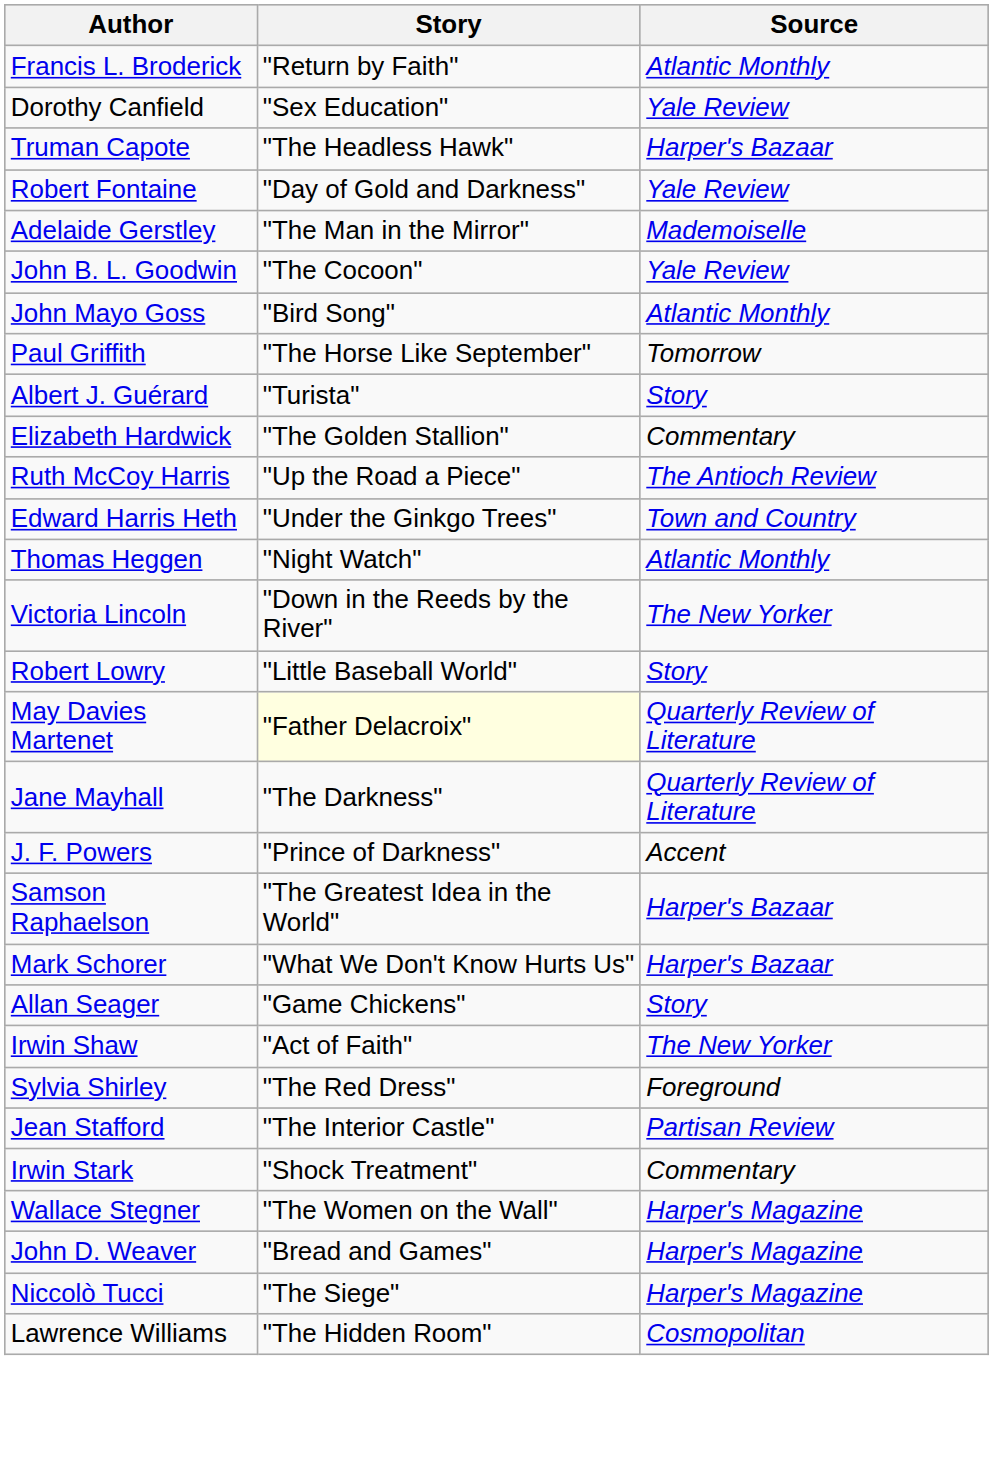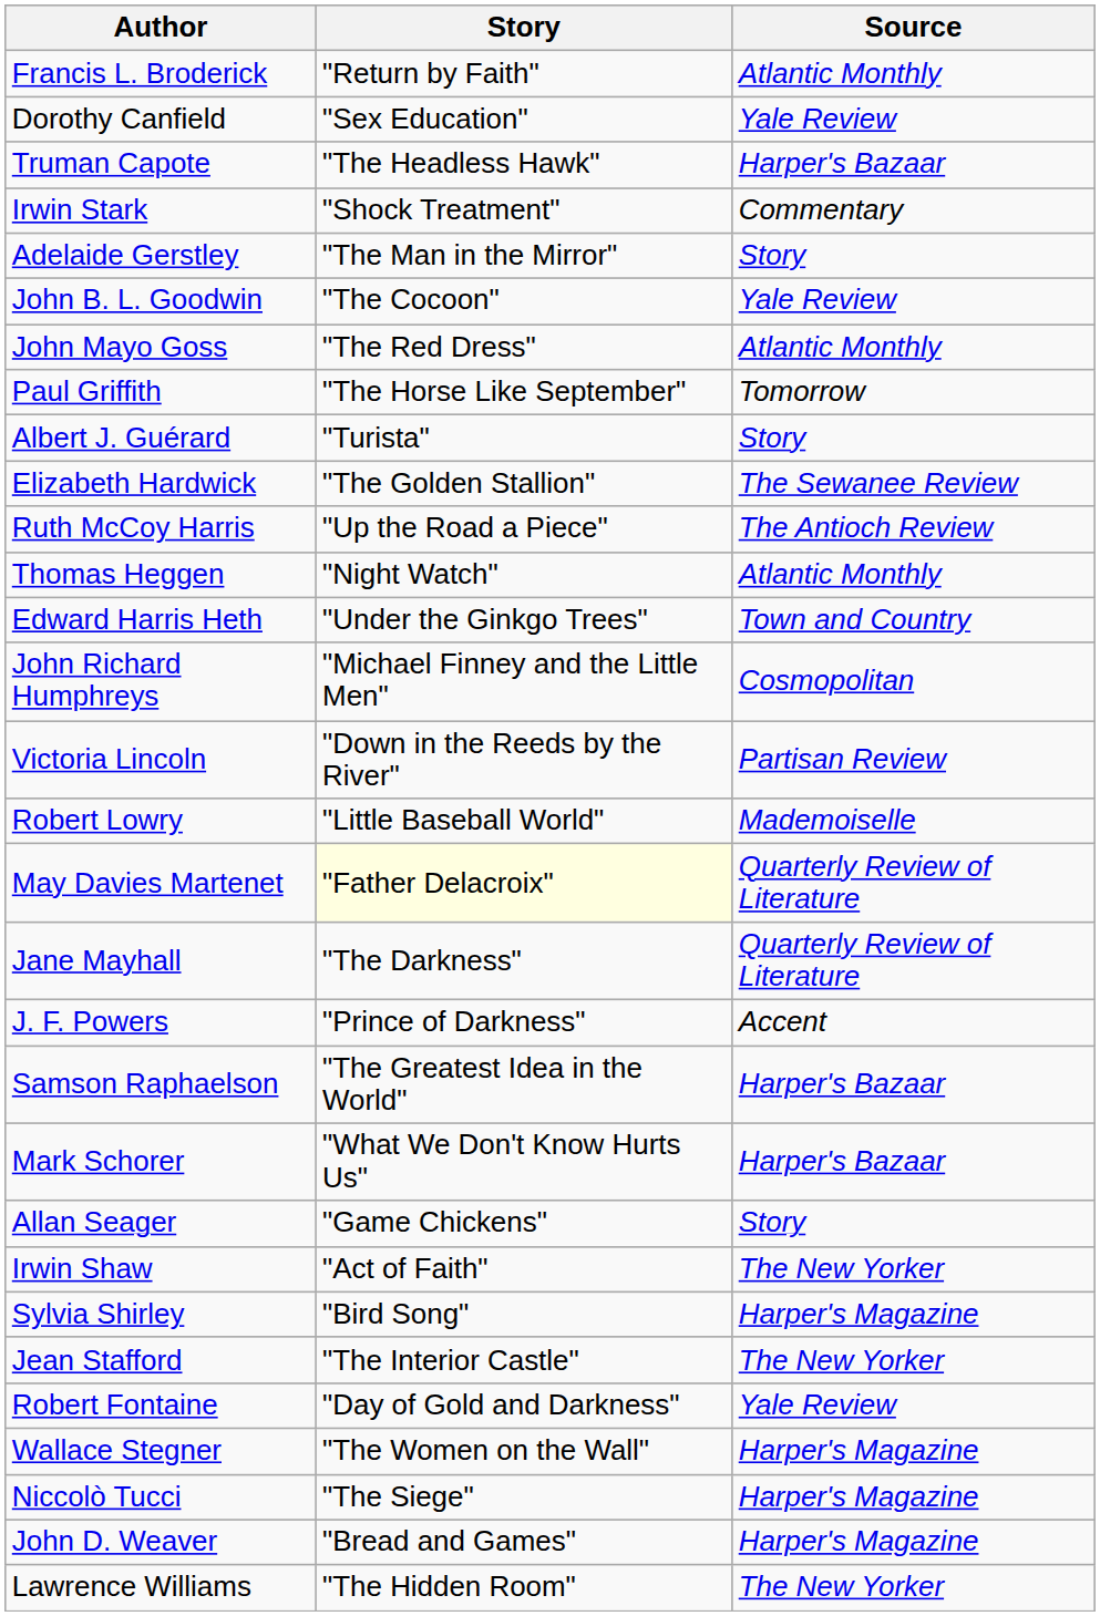 <table class="wikitable">
 <tr>
 <th>Author</th>
 <th>Story</th>
 <th>Source</th>
 </tr>
 <tr>
 <td><a href='#'>Francis L. Broderick</a></td>
 <td>"Return by Faith"</td>
 <td><em><a href='#'>Atlantic Monthly</a></em></td>
 </tr>
 <tr>
 <td>Dorothy Canfield</td>
 <td>"Sex Education"</td>
 <td><em><a href='#'>Yale Review</a></em></td>
 </tr>
 <tr>
 <td><a href='#'>Truman Capote</a></td>
 <td>"The Headless Hawk"</td>
 <td><em><a href='#'>Harper's Bazaar</a></em></td>
 </tr>
 <tr>
-<td><a href='#'>Robert Fontaine</a></td>
-<td>"Day of Gold and Darkness"</td>
-<td><em><a href='#'>Yale Review</a></em></td>
+<td><a href='#'>Irwin Stark</a></td>
+<td>"Shock Treatment"</td>
+<td><em>Commentary</em></td>
 </tr>
 <tr>
 <td><a href='#'>Adelaide Gerstley</a></td>
 <td>"The Man in the Mirror"</td>
-<td><em><a href='#'>Mademoiselle</a></em></td>
+<td><a href='#'><em>Story</em></a></td>
 </tr>
 <tr>
 <td><a href='#'>John B. L. Goodwin</a></td>
 <td>"The Cocoon"</td>
 <td><em><a href='#'>Yale Review</a></em></td>
 </tr>
 <tr>
 <td><a href='#'>John Mayo Goss</a></td>
-<td>"Bird Song"</td>
+<td>"The Red Dress"</td>
 <td><em><a href='#'>Atlantic Monthly</a></em></td>
 </tr>
 <tr>
 <td><a href='#'>Paul Griffith</a></td>
 <td>"The Horse Like September"</td>
 <td><em>Tomorrow</em></td>
 </tr>
 <tr>
 <td><a href='#'>Albert J. Guérard</a></td>
 <td>"Turista"</td>
 <td><a href='#'><em>Story</em></a></td>
 </tr>
 <tr>
 <td><a href='#'>Elizabeth Hardwick</a></td>
 <td>"The Golden Stallion"</td>
-<td><em>Commentary</em></td>
+<td><em><a href='#'>The Sewanee Review</a></em></td>
 </tr>
 <tr>
 <td><a href='#'>Ruth McCoy Harris</a></td>
 <td>"Up the Road a Piece"</td>
 <td><em><a href='#'>The Antioch Review</a></em></td>
 </tr>
 <tr>
+<td><a href='#'>Thomas Heggen</a></td>
+<td>"Night Watch"</td>
+<td><em><a href='#'>Atlantic Monthly</a></em></td>
+</tr>
+<tr>
 <td><a href='#'>Edward Harris Heth</a></td>
 <td>"Under the Ginkgo Trees"</td>
 <td><em><a href='#'>Town and Country</a></em></td>
 </tr>
 <tr>
-<td><a href='#'>Thomas Heggen</a></td>
-<td>"Night Watch"</td>
-<td><em><a href='#'>Atlantic Monthly</a></em></td>
+<td><a href='#'>John Richard Humphreys</a></td>
+<td>"Michael Finney and the Little Men"</td>
+<td><a href='#'><em>Cosmopolitan</em></a></td>
 </tr>
 <tr>
 <td><a href='#'>Victoria Lincoln</a></td>
 <td>"Down in the Reeds by the River"</td>
-<td><em><a href='#'>The New Yorker</a></em></td>
+<td><em><a href='#'>Partisan Review</a></em></td>
 </tr>
 <tr>
 <td><a href='#'>Robert Lowry</a></td>
 <td>"Little Baseball World"</td>
-<td><a href='#'><em>Story</em></a></td>
+<td><em><a href='#'>Mademoiselle</a></em></td>
 </tr>
 <tr>
 <td><a href='#'>May Davies Martenet</a></td>
 <td style="background: lightyellow;">"Father Delacroix"</td>
 <td><em><a href='#'>Quarterly Review of Literature</a></em></td>
 </tr>
 <tr>
 <td><a href='#'>Jane Mayhall</a></td>
 <td>"The Darkness"</td>
 <td><em><a href='#'>Quarterly Review of Literature</a></em></td>
 </tr>
 <tr>
 <td><a href='#'>J. F. Powers</a></td>
 <td>"Prince of Darkness"</td>
 <td><em>Accent</em></td>
 </tr>
 <tr>
 <td><a href='#'>Samson Raphaelson</a></td>
 <td>"The Greatest Idea in the World"</td>
 <td><em><a href='#'>Harper's Bazaar</a></em></td>
 </tr>
 <tr>
 <td><a href='#'>Mark Schorer</a></td>
 <td>"What We Don't Know Hurts Us"</td>
 <td><em><a href='#'>Harper's Bazaar</a></em></td>
 </tr>
 <tr>
 <td><a href='#'>Allan Seager</a></td>
 <td>"Game Chickens"</td>
 <td><a href='#'><em>Story</em></a></td>
 </tr>
 <tr>
 <td><a href='#'>Irwin Shaw</a></td>
 <td>"Act of Faith"</td>
 <td><em><a href='#'>The New Yorker</a></em></td>
 </tr>
 <tr>
 <td><a href='#'>Sylvia Shirley</a></td>
-<td>"The Red Dress"</td>
-<td><em>Foreground</em></td>
+<td>"Bird Song"</td>
+<td><em><a href='#'>Harper's Magazine</a></em></td>
 </tr>
 <tr>
 <td><a href='#'>Jean Stafford</a></td>
 <td>"The Interior Castle"</td>
-<td><em><a href='#'>Partisan Review</a></em></td>
+<td><em><a href='#'>The New Yorker</a></em></td>
 </tr>
 <tr>
-<td><a href='#'>Irwin Stark</a></td>
-<td>"Shock Treatment"</td>
-<td><em>Commentary</em></td>
+<td><a href='#'>Robert Fontaine</a></td>
+<td>"Day of Gold and Darkness"</td>
+<td><em><a href='#'>Yale Review</a></em></td>
 </tr>
 <tr>
 <td><a href='#'>Wallace Stegner</a></td>
 <td>"The Women on the Wall"</td>
+<td><em><a href='#'>Harper's Magazine</a></em></td>
+</tr>
+<tr>
+<td><a href='#'>Niccolò Tucci</a></td>
+<td>"The Siege"</td>
 <td><em><a href='#'>Harper's Magazine</a></em></td>
 </tr>
 <tr>
 <td><a href='#'>John D. Weaver</a></td>
 <td>"Bread and Games"</td>
 <td><em><a href='#'>Harper's Magazine</a></em></td>
 </tr>
 <tr>
-<td><a href='#'>Niccolò Tucci</a></td>
-<td>"The Siege"</td>
-<td><em><a href='#'>Harper's Magazine</a></em></td>
-</tr>
-<tr>
 <td>Lawrence Williams</td>
 <td>"The Hidden Room"</td>
-<td><a href='#'><em>Cosmopolitan</em></a></td>
+<td><em><a href='#'>The New Yorker</a></em></td>
 </tr>
 </table>
